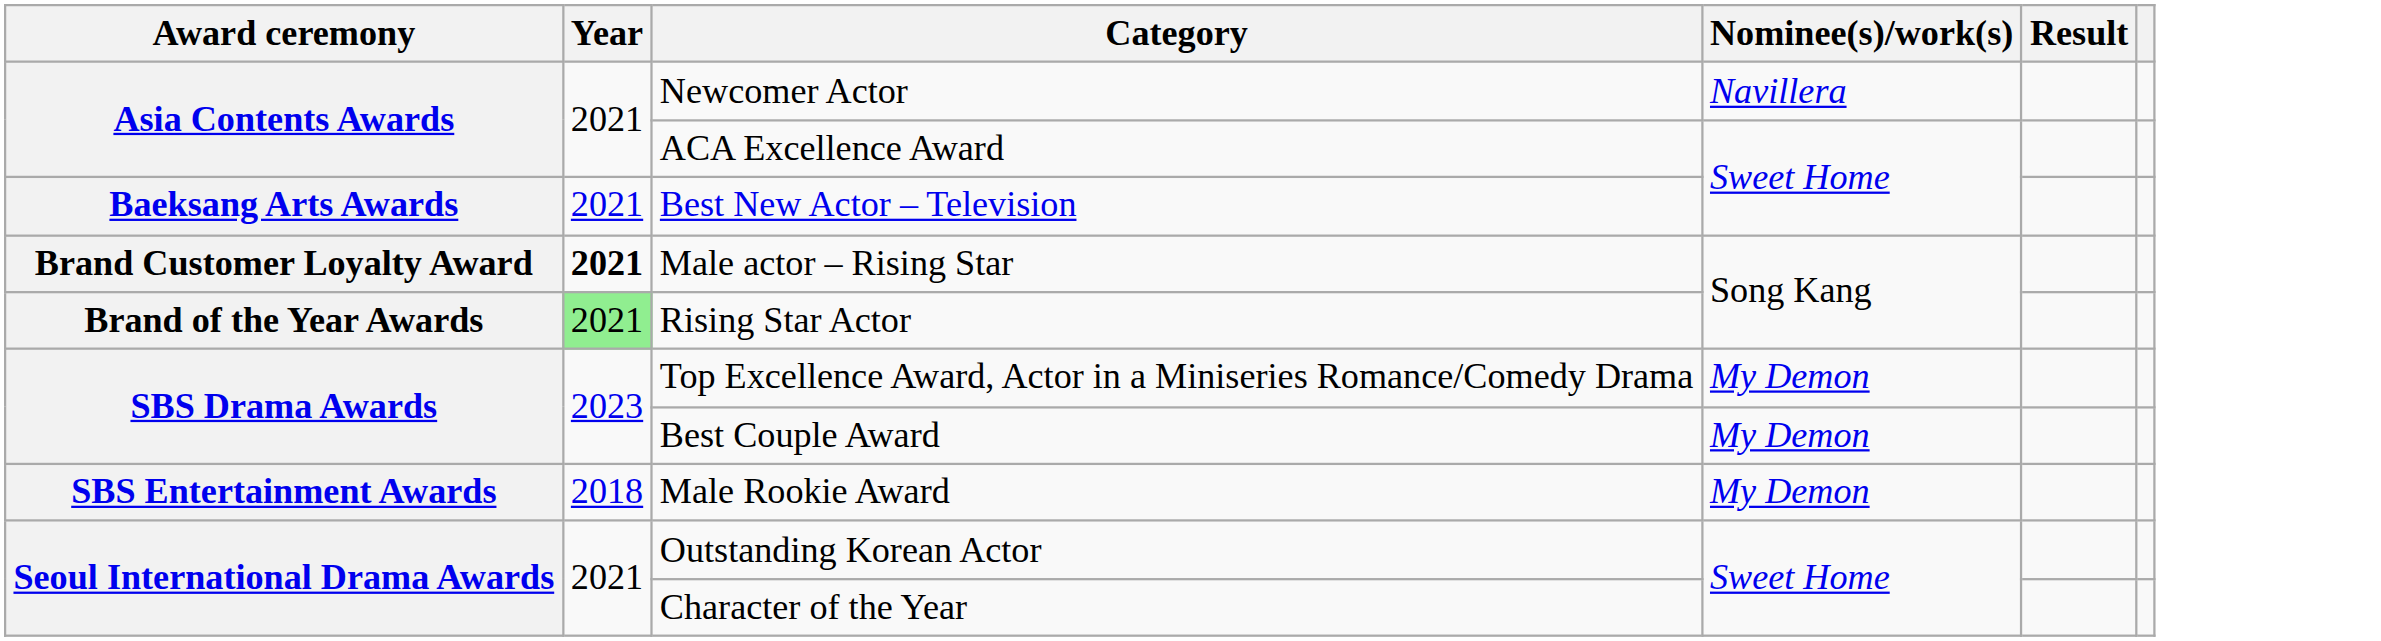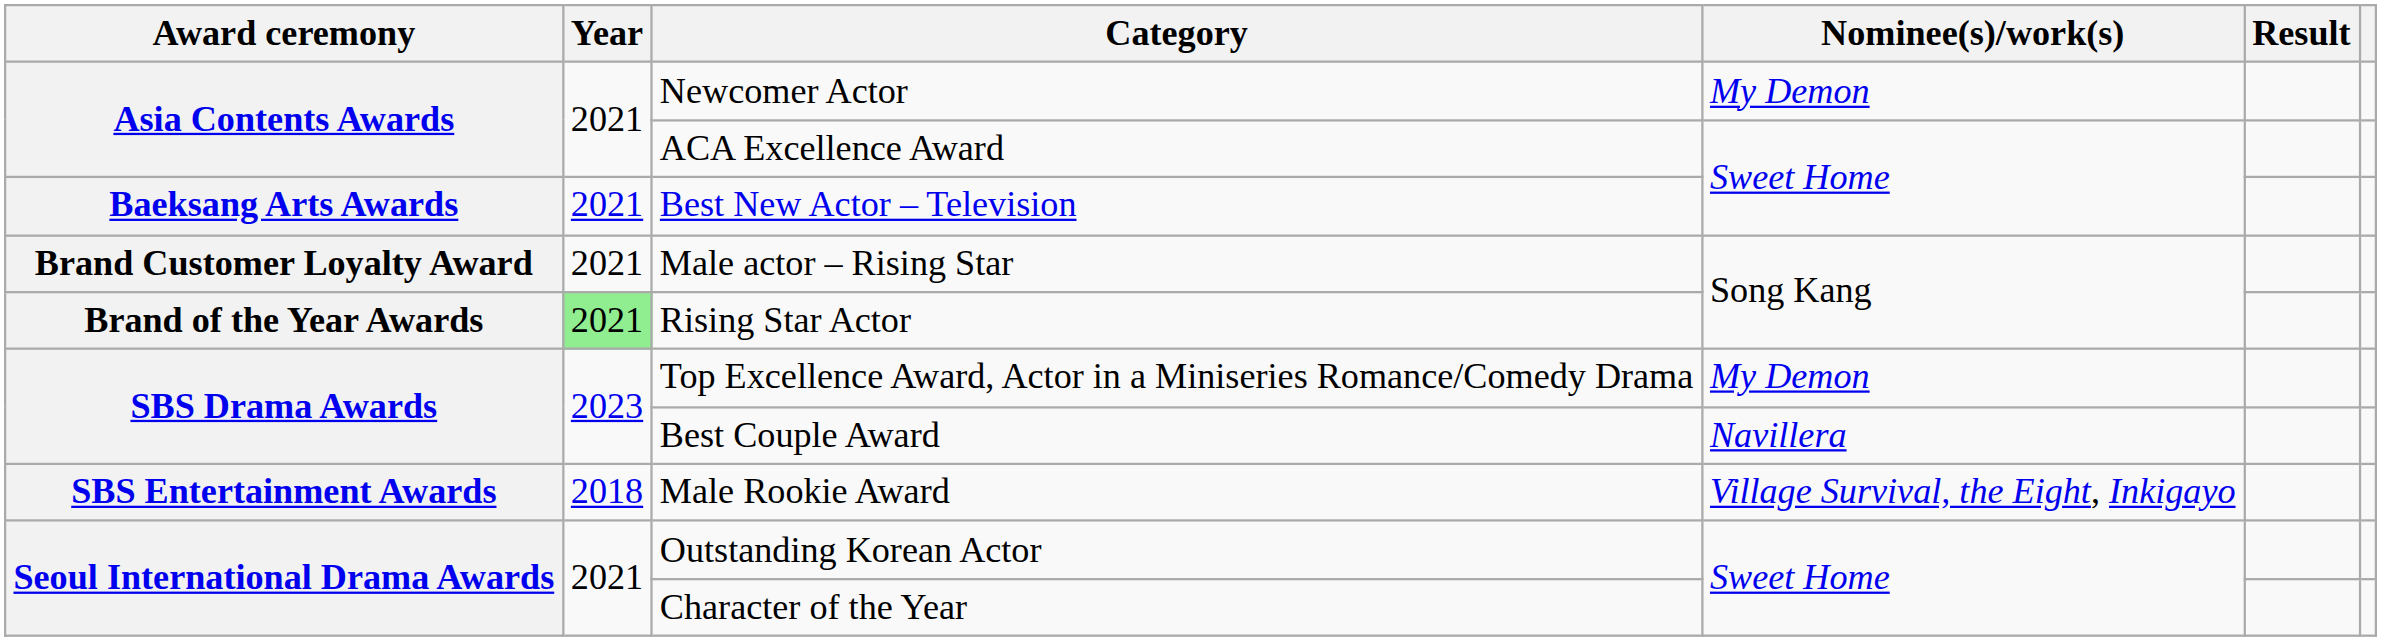 <table class="wikitable plainrowheaders sortable">
 <tr>
 <th scope="col">Award ceremony</th>
 <th scope="col">Year</th>
 <th scope="col">Category</th>
 <th scope="col">Nominee(s)/work(s)</th>
 <th scope="col">Result</th>
 <th scope="col" class="unsortable"></th>
 </tr>
 <tr>
 <th scope="row"  rowspan="2"><a href='#'>Asia Contents Awards</a></th>
 <td rowspan="2" style="text-align:center">2021</td>
 <td>Newcomer Actor</td>
-<td><em><a href='#'>Navillera</a></em></td>
+<td><em><a href='#'>My Demon</a></em></td>
 <td></td>
 <td style="text-align:center"></td>
 </tr>
 <tr>
 <td>ACA Excellence Award</td>
 <td rowspan="2"><em><a href='#'>Sweet Home</a></em></td>
 <td></td>
 <td style="text-align:center"></td>
 </tr>
 <tr>
 <th scope="row"><a href='#'>Baeksang Arts Awards</a></th>
 <td style="text-align:center"><a href='#'>2021</a></td>
 <td><a href='#'>Best New Actor – Television</a></td>
 <td></td>
 <td style="text-align:center"></td>
 </tr>
 <tr>
 <th scope="row">Brand Customer Loyalty Award</th>
-<td style="text-align:center"><strong>2021</strong></td>
+<td style="text-align:center">2021</td>
 <td>Male actor – Rising Star</td>
 <td rowspan="2">Song Kang</td>
 <td></td>
 <td style="text-align:center"></td>
 </tr>
 <tr>
 <th scope="row">Brand of the Year Awards</th>
 <td style="background: lightgreen; text-align:center">2021</td>
 <td>Rising Star Actor</td>
 <td></td>
 <td style="text-align:center"></td>
 </tr>
 <tr>
 <th scope="row" rowspan="2"><a href='#'>SBS Drama Awards</a></th>
 <td rowspan="2" style="text-align:center"><a href='#'>2023</a></td>
 <td>Top Excellence Award, Actor in a Miniseries Romance/Comedy Drama</td>
 <td><em><a href='#'>My Demon</a></em></td>
 <td></td>
 <td style="text-align:center"></td>
 </tr>
 <tr>
 <td>Best Couple Award</td>
-<td><em><a href='#'>My Demon</a></em><br></td>
+<td><em><a href='#'>Navillera</a></em></td>
 <td></td>
 <td style="text-align:center"></td>
 </tr>
 <tr>
 <th scope="row"><a href='#'>SBS Entertainment Awards</a></th>
 <td style="text-align:center"><a href='#'>2018</a></td>
 <td>Male Rookie Award</td>
-<td><em><a href='#'>My Demon</a></em><br></td>
+<td><em><a href='#'>Village Survival, the Eight</a></em>, <em><a href='#'>Inkigayo</a></em></td>
 <td></td>
 <td style="text-align:center"></td>
 </tr>
 <tr>
 <th scope="row" rowspan="2"><a href='#'>Seoul International Drama Awards</a></th>
 <td rowspan="2" style="text-align:center">2021</td>
 <td>Outstanding Korean Actor</td>
 <td rowspan="2"><em><a href='#'>Sweet Home</a></em></td>
 <td></td>
 <td style="text-align:center"></td>
 </tr>
 <tr>
 <td>Character of the Year</td>
 <td></td>
 <td style="text-align:center"></td>
 </tr>
 </table>
